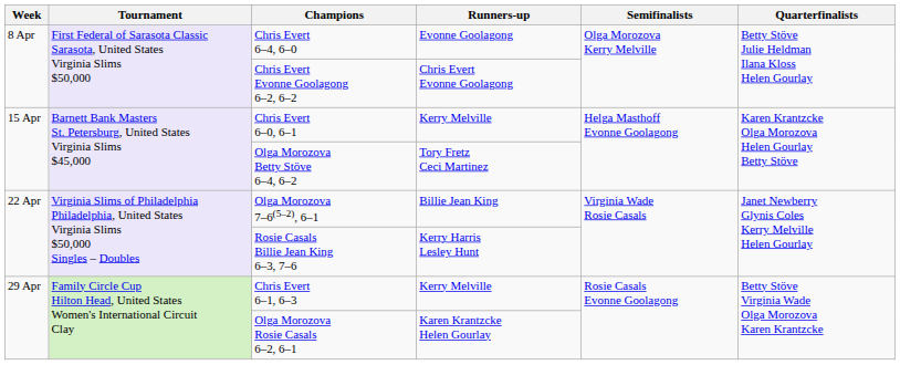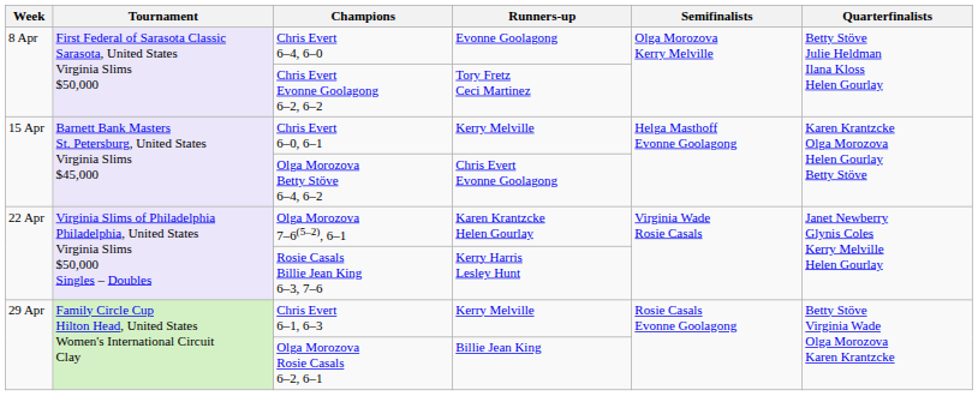 <table class=wikitable style=font-size:95%>
 <tr>
 <th style="width:48px;">Week</th>
 <th style="width:248px;">Tournament</th>
 <th style="width:200px;">Champions</th>
 <th style="width:200px;">Runners-up</th>
 <th style="width:190px;">Semifinalists</th>
 <th style="width:190px;">Quarterfinalists</th>
 </tr>
 <tr valign=top>
 <td rowspan=2>8 Apr</td>
 <td style="background:#ebe6fa;" rowspan=2><a href='#'>First Federal of Sarasota Classic</a><br> <a href='#'>Sarasota</a>, United States<br>Virginia Slims<br>$50,000</td>
 <td> <a href='#'>Chris Evert</a> <br>6–4, 6–0</td>
 <td> <a href='#'>Evonne Goolagong</a></td>
 <td rowspan=2> <a href='#'>Olga Morozova</a>  <br>  <a href='#'>Kerry Melville</a></td>
 <td rowspan=2> <a href='#'>Betty Stöve</a> <br>  <a href='#'>Julie Heldman</a> <br>  <a href='#'>Ilana Kloss</a> <br>  <a href='#'>Helen Gourlay</a></td>
 </tr>
 <tr valign=top>
 <td> <a href='#'>Chris Evert</a><br> <a href='#'>Evonne Goolagong</a><br>6–2, 6–2</td>
-<td> <a href='#'>Chris Evert</a><br> <a href='#'>Evonne Goolagong</a></td>
+<td> <a href='#'>Tory Fretz</a><br> <a href='#'>Ceci Martinez</a></td>
 </tr>
 <tr valign=top>
 <td rowspan=2>15 Apr</td>
 <td style="background:#ebe6fa;" rowspan=2><a href='#'>Barnett Bank Masters</a><br> <a href='#'>St. Petersburg</a>, United States<br>Virginia Slims<br>$45,000</td>
 <td> <a href='#'>Chris Evert</a> <br>6–0, 6–1</td>
 <td> <a href='#'>Kerry Melville</a></td>
 <td rowspan=2> <a href='#'>Helga Masthoff</a>  <br>  <a href='#'>Evonne Goolagong</a></td>
 <td rowspan=2> <a href='#'>Karen Krantzcke</a> <br>  <a href='#'>Olga Morozova</a> <br>  <a href='#'>Helen Gourlay</a> <br>  <a href='#'>Betty Stöve</a></td>
 </tr>
 <tr valign=top>
 <td> <a href='#'>Olga Morozova</a><br> <a href='#'>Betty Stöve</a><br>6–4, 6–2</td>
-<td> <a href='#'>Tory Fretz</a><br> <a href='#'>Ceci Martinez</a></td>
+<td> <a href='#'>Chris Evert</a><br> <a href='#'>Evonne Goolagong</a></td>
 </tr>
 <tr valign=top>
 <td rowspan=2>22 Apr</td>
 <td style="background:#ebe6fa;" rowspan=2><a href='#'>Virginia Slims of Philadelphia</a><br><a href='#'>Philadelphia</a>, United States<br>Virginia Slims<br>$50,000<br> <a href='#'>Singles</a> – <a href='#'>Doubles</a></td>
 <td> <a href='#'>Olga Morozova</a> <br>7–6<sup>(5–2)</sup>, 6–1</td>
-<td> <a href='#'>Billie Jean King</a></td>
+<td> <a href='#'>Karen Krantzcke</a><br>  <a href='#'>Helen Gourlay</a></td>
 <td rowspan=2> <a href='#'>Virginia Wade</a>  <br>  <a href='#'>Rosie Casals</a></td>
 <td rowspan=2> <a href='#'>Janet Newberry</a> <br>  <a href='#'>Glynis Coles</a> <br>  <a href='#'>Kerry Melville</a> <br>  <a href='#'>Helen Gourlay</a></td>
 </tr>
 <tr valign=top>
 <td> <a href='#'>Rosie Casals</a><br> <a href='#'>Billie Jean King</a><br>6–3, 7–6</td>
 <td> <a href='#'>Kerry Harris</a><br> <a href='#'>Lesley Hunt</a></td>
 </tr>
 <tr valign=top>
 <td rowspan=2>29 Apr</td>
 <td style="background:#D4F1C5;" rowspan="2"><a href='#'>Family Circle Cup</a><br> <a href='#'>Hilton Head</a>, United States<br>Women's International Circuit<br>Clay</td>
 <td> <a href='#'>Chris Evert</a><br>6–1, 6–3</td>
 <td> <a href='#'>Kerry Melville</a></td>
 <td rowspan=2> <a href='#'>Rosie Casals</a> <br> <a href='#'>Evonne Goolagong</a></td>
 <td rowspan=2> <a href='#'>Betty Stöve</a><br> <a href='#'>Virginia Wade</a><br> <a href='#'>Olga Morozova</a><br> <a href='#'>Karen Krantzcke</a></td>
 </tr>
 <tr valign=top>
 <td> <a href='#'>Olga Morozova</a><br>  <a href='#'>Rosie Casals</a><br>6–2, 6–1</td>
-<td> <a href='#'>Karen Krantzcke</a><br>  <a href='#'>Helen Gourlay</a></td>
+<td> <a href='#'>Billie Jean King</a></td>
 </tr>
 </table>
